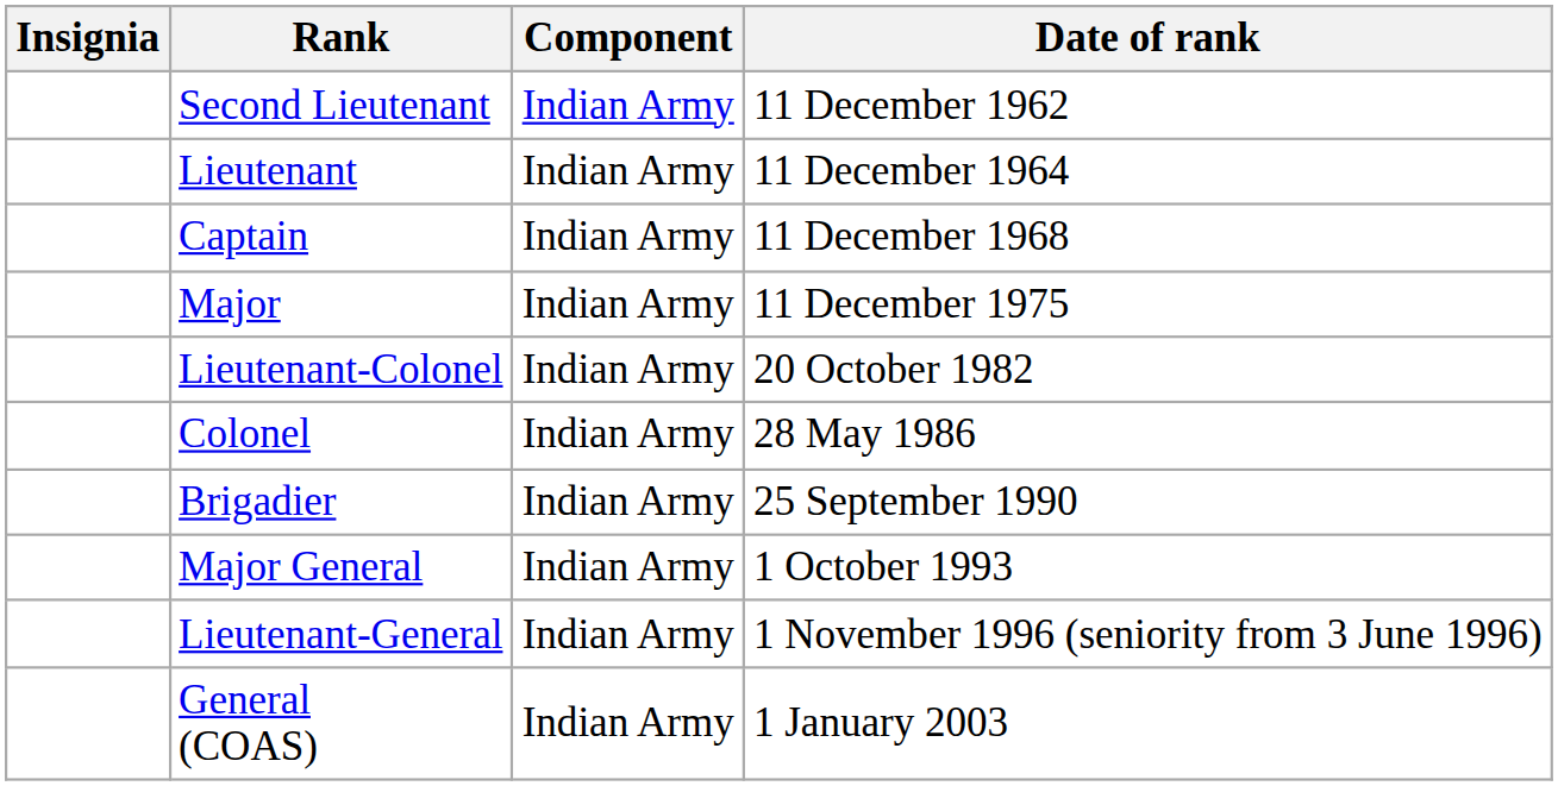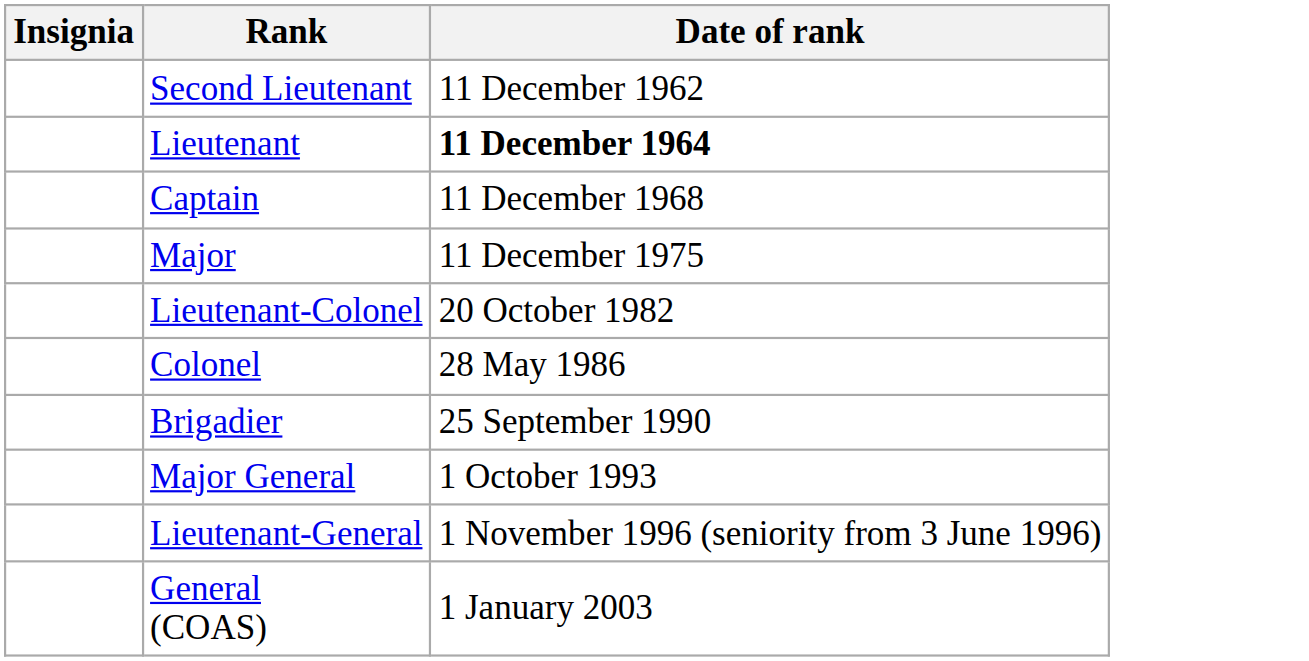 <table class="wikitable" style="background:white">
 <tr>
 <th>Insignia</th>
 <th>Rank</th>
-<th>Component</th>
 <th>Date of rank</th>
 </tr>
 <tr>
 <td align="center"></td>
 <td><a href='#'>Second Lieutenant</a></td>
-<td><a href='#'>Indian Army</a></td>
 <td>11 December 1962</td>
 </tr>
 <tr>
 <td align="center"></td>
 <td><a href='#'>Lieutenant</a></td>
-<td>Indian Army</td>
-<td>11 December 1964</td>
+<td><strong>11 December 1964</strong></td>
 </tr>
 <tr>
 <td align="center"></td>
 <td><a href='#'>Captain</a></td>
-<td>Indian Army</td>
 <td>11 December 1968</td>
 </tr>
 <tr>
 <td align="center"></td>
 <td><a href='#'>Major</a></td>
-<td>Indian Army</td>
 <td>11 December 1975</td>
 </tr>
 <tr>
 <td align="center"></td>
 <td><a href='#'>Lieutenant-Colonel</a></td>
-<td>Indian Army</td>
 <td>20 October 1982</td>
 </tr>
 <tr>
 <td align="center"></td>
 <td><a href='#'>Colonel</a></td>
-<td>Indian Army</td>
 <td>28 May 1986</td>
 </tr>
 <tr>
 <td align="center"></td>
 <td><a href='#'>Brigadier</a></td>
-<td>Indian Army</td>
 <td>25 September 1990</td>
 </tr>
 <tr>
 <td align="center"></td>
 <td><a href='#'>Major General</a></td>
-<td>Indian Army</td>
 <td>1 October 1993</td>
 </tr>
 <tr>
 <td align="center"></td>
 <td><a href='#'>Lieutenant-General</a></td>
-<td>Indian Army</td>
 <td>1 November 1996 (seniority from 3 June 1996)</td>
 </tr>
 <tr>
 <td align="center"></td>
 <td><a href='#'>General</a><br>(COAS)</td>
-<td>Indian Army</td>
 <td>1 January 2003</td>
 </tr>
 </table>
